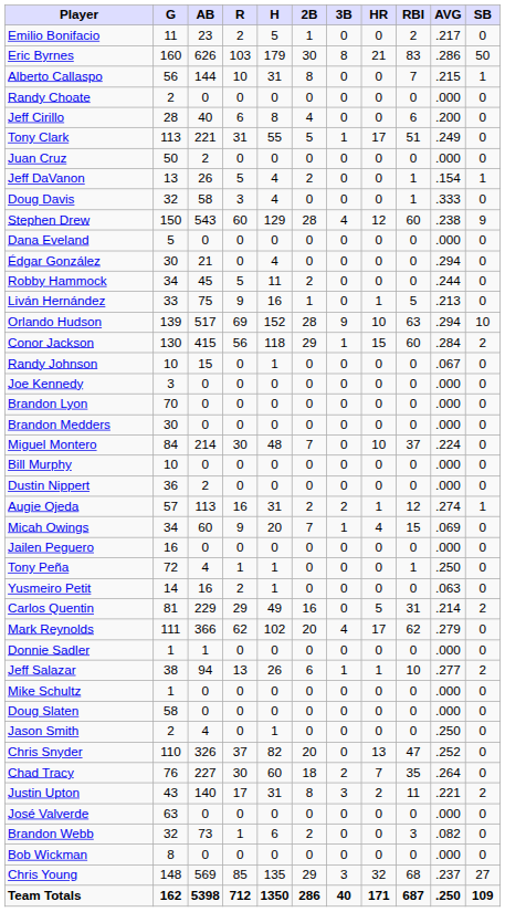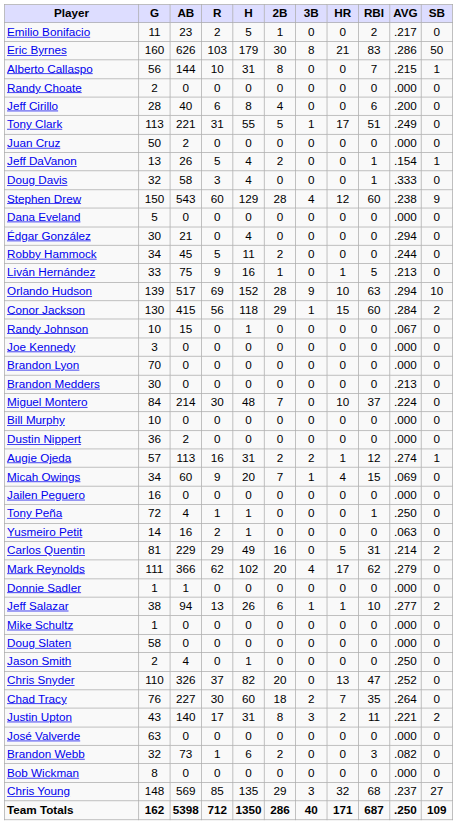 <table class="wikitable" style="text-align:center">
 <tr>
 <th style="background:#ddf; width:30%;">Player</th>
 <th style="background:#ddf; width:7%;">G</th>
 <th style="background:#ddf; width:7%;">AB</th>
 <th style="background:#ddf; width:7%;">R</th>
 <th style="background:#ddf; width:7%;">H</th>
 <th style="background:#ddf; width:7%;">2B</th>
 <th style="background:#ddf; width:7%;">3B</th>
 <th style="background:#ddf; width:7%;">HR</th>
 <th style="background:#ddf; width:7%;">RBI</th>
 <th style="background:#ddf; width:7%;">AVG</th>
 <th style="background:#ddf; width:7%;">SB</th>
 </tr>
 <tr>
 <td style="text-align:left"><a href='#'>Emilio Bonifacio</a></td>
 <td>11</td>
 <td>23</td>
 <td>2</td>
 <td>5</td>
 <td>1</td>
 <td>0</td>
 <td>0</td>
 <td>2</td>
 <td>.217</td>
 <td>0</td>
 </tr>
 <tr>
 <td style="text-align:left"><a href='#'>Eric Byrnes</a></td>
 <td>160</td>
 <td>626</td>
 <td>103</td>
 <td>179</td>
 <td>30</td>
 <td>8</td>
 <td>21</td>
 <td>83</td>
 <td>.286</td>
 <td>50</td>
 </tr>
 <tr>
 <td style="text-align:left"><a href='#'>Alberto Callaspo</a></td>
 <td>56</td>
 <td>144</td>
 <td>10</td>
 <td>31</td>
 <td>8</td>
 <td>0</td>
 <td>0</td>
 <td>7</td>
 <td>.215</td>
 <td>1</td>
 </tr>
 <tr>
 <td style="text-align:left"><a href='#'>Randy Choate</a></td>
 <td>2</td>
 <td>0</td>
 <td>0</td>
 <td>0</td>
 <td>0</td>
 <td>0</td>
 <td>0</td>
 <td>0</td>
 <td>.000</td>
 <td>0</td>
 </tr>
 <tr>
 <td style="text-align:left"><a href='#'>Jeff Cirillo</a></td>
 <td>28</td>
 <td>40</td>
 <td>6</td>
 <td>8</td>
 <td>4</td>
 <td>0</td>
 <td>0</td>
 <td>6</td>
 <td>.200</td>
 <td>0</td>
 </tr>
 <tr>
 <td style="text-align:left"><a href='#'>Tony Clark</a></td>
 <td>113</td>
 <td>221</td>
 <td>31</td>
 <td>55</td>
 <td>5</td>
 <td>1</td>
 <td>17</td>
 <td>51</td>
 <td>.249</td>
 <td>0</td>
 </tr>
 <tr>
 <td style="text-align:left"><a href='#'>Juan Cruz</a></td>
 <td>50</td>
 <td>2</td>
 <td>0</td>
 <td>0</td>
 <td>0</td>
 <td>0</td>
 <td>0</td>
 <td>0</td>
 <td>.000</td>
 <td>0</td>
 </tr>
 <tr>
 <td style="text-align:left"><a href='#'>Jeff DaVanon</a></td>
 <td>13</td>
 <td>26</td>
 <td>5</td>
 <td>4</td>
 <td>2</td>
 <td>0</td>
 <td>0</td>
 <td>1</td>
 <td>.154</td>
 <td>1</td>
 </tr>
 <tr>
 <td style="text-align:left"><a href='#'>Doug Davis</a></td>
 <td>32</td>
 <td>58</td>
 <td>3</td>
 <td>4</td>
 <td>0</td>
 <td>0</td>
 <td>0</td>
 <td>1</td>
 <td>.333</td>
 <td>0</td>
 </tr>
 <tr>
 <td style="text-align:left"><a href='#'>Stephen Drew</a></td>
 <td>150</td>
 <td>543</td>
 <td>60</td>
 <td>129</td>
 <td>28</td>
 <td>4</td>
 <td>12</td>
 <td>60</td>
 <td>.238</td>
 <td>9</td>
 </tr>
 <tr>
 <td style="text-align:left"><a href='#'>Dana Eveland</a></td>
 <td>5</td>
 <td>0</td>
 <td>0</td>
 <td>0</td>
 <td>0</td>
 <td>0</td>
 <td>0</td>
 <td>0</td>
 <td>.000</td>
 <td>0</td>
 </tr>
 <tr>
 <td style="text-align:left"><a href='#'>Édgar González</a></td>
 <td>30</td>
 <td>21</td>
 <td>0</td>
 <td>4</td>
 <td>0</td>
 <td>0</td>
 <td>0</td>
 <td>0</td>
 <td>.294</td>
 <td>0</td>
 </tr>
 <tr>
 <td style="text-align:left"><a href='#'>Robby Hammock</a></td>
 <td>34</td>
 <td>45</td>
 <td>5</td>
 <td>11</td>
 <td>2</td>
 <td>0</td>
 <td>0</td>
 <td>0</td>
 <td>.244</td>
 <td>0</td>
 </tr>
 <tr>
 <td style="text-align:left"><a href='#'>Liván Hernández</a></td>
 <td>33</td>
 <td>75</td>
 <td>9</td>
 <td>16</td>
 <td>1</td>
 <td>0</td>
 <td>1</td>
 <td>5</td>
 <td>.213</td>
 <td>0</td>
 </tr>
 <tr>
 <td style="text-align:left"><a href='#'>Orlando Hudson</a></td>
 <td>139</td>
 <td>517</td>
 <td>69</td>
 <td>152</td>
 <td>28</td>
 <td>9</td>
 <td>10</td>
 <td>63</td>
 <td>.294</td>
 <td>10</td>
 </tr>
 <tr>
 <td style="text-align:left"><a href='#'>Conor Jackson</a></td>
 <td>130</td>
 <td>415</td>
 <td>56</td>
 <td>118</td>
 <td>29</td>
 <td>1</td>
 <td>15</td>
 <td>60</td>
 <td>.284</td>
 <td>2</td>
 </tr>
 <tr>
 <td style="text-align:left"><a href='#'>Randy Johnson</a></td>
 <td>10</td>
 <td>15</td>
 <td>0</td>
 <td>1</td>
 <td>0</td>
 <td>0</td>
 <td>0</td>
 <td>0</td>
 <td>.067</td>
 <td>0</td>
 </tr>
 <tr>
 <td style="text-align:left"><a href='#'>Joe Kennedy</a></td>
 <td>3</td>
 <td>0</td>
 <td>0</td>
 <td>0</td>
 <td>0</td>
 <td>0</td>
 <td>0</td>
 <td>0</td>
 <td>.000</td>
 <td>0</td>
 </tr>
 <tr>
 <td style="text-align:left"><a href='#'>Brandon Lyon</a></td>
 <td>70</td>
 <td>0</td>
 <td>0</td>
 <td>0</td>
 <td>0</td>
 <td>0</td>
 <td>0</td>
 <td>0</td>
 <td>.000</td>
 <td>0</td>
 </tr>
 <tr>
 <td style="text-align:left"><a href='#'>Brandon Medders</a></td>
 <td>30</td>
 <td>0</td>
 <td>0</td>
 <td>0</td>
 <td>0</td>
 <td>0</td>
 <td>0</td>
 <td>0</td>
-<td>.000</td>
+<td>.213</td>
 <td>0</td>
 </tr>
 <tr>
 <td style="text-align:left"><a href='#'>Miguel Montero</a></td>
 <td>84</td>
 <td>214</td>
 <td>30</td>
 <td>48</td>
 <td>7</td>
 <td>0</td>
 <td>10</td>
 <td>37</td>
 <td>.224</td>
 <td>0</td>
 </tr>
 <tr>
 <td style="text-align:left"><a href='#'>Bill Murphy</a></td>
 <td>10</td>
 <td>0</td>
 <td>0</td>
 <td>0</td>
 <td>0</td>
 <td>0</td>
 <td>0</td>
 <td>0</td>
 <td>.000</td>
 <td>0</td>
 </tr>
 <tr>
 <td style="text-align:left"><a href='#'>Dustin Nippert</a></td>
 <td>36</td>
 <td>2</td>
 <td>0</td>
 <td>0</td>
 <td>0</td>
 <td>0</td>
 <td>0</td>
 <td>0</td>
 <td>.000</td>
 <td>0</td>
 </tr>
 <tr>
 <td style="text-align:left"><a href='#'>Augie Ojeda</a></td>
 <td>57</td>
 <td>113</td>
 <td>16</td>
 <td>31</td>
 <td>2</td>
 <td>2</td>
 <td>1</td>
 <td>12</td>
 <td>.274</td>
 <td>1</td>
 </tr>
 <tr>
 <td style="text-align:left"><a href='#'>Micah Owings</a></td>
 <td>34</td>
 <td>60</td>
 <td>9</td>
 <td>20</td>
 <td>7</td>
 <td>1</td>
 <td>4</td>
 <td>15</td>
 <td>.069</td>
 <td>0</td>
 </tr>
 <tr>
 <td style="text-align:left"><a href='#'>Jailen Peguero</a></td>
 <td>16</td>
 <td>0</td>
 <td>0</td>
 <td>0</td>
 <td>0</td>
 <td>0</td>
 <td>0</td>
 <td>0</td>
 <td>.000</td>
 <td>0</td>
 </tr>
 <tr>
 <td style="text-align:left"><a href='#'>Tony Peña</a></td>
 <td>72</td>
 <td>4</td>
 <td>1</td>
 <td>1</td>
 <td>0</td>
 <td>0</td>
 <td>0</td>
 <td>1</td>
 <td>.250</td>
 <td>0</td>
 </tr>
 <tr>
 <td style="text-align:left"><a href='#'>Yusmeiro Petit</a></td>
 <td>14</td>
 <td>16</td>
 <td>2</td>
 <td>1</td>
 <td>0</td>
 <td>0</td>
 <td>0</td>
 <td>0</td>
 <td>.063</td>
 <td>0</td>
 </tr>
 <tr>
 <td style="text-align:left"><a href='#'>Carlos Quentin</a></td>
 <td>81</td>
 <td>229</td>
 <td>29</td>
 <td>49</td>
 <td>16</td>
 <td>0</td>
 <td>5</td>
 <td>31</td>
 <td>.214</td>
 <td>2</td>
 </tr>
 <tr>
 <td style="text-align:left"><a href='#'>Mark Reynolds</a></td>
 <td>111</td>
 <td>366</td>
 <td>62</td>
 <td>102</td>
 <td>20</td>
 <td>4</td>
 <td>17</td>
 <td>62</td>
 <td>.279</td>
 <td>0</td>
 </tr>
 <tr>
 <td style="text-align:left"><a href='#'>Donnie Sadler</a></td>
 <td>1</td>
 <td>1</td>
 <td>0</td>
 <td>0</td>
 <td>0</td>
 <td>0</td>
 <td>0</td>
 <td>0</td>
 <td>.000</td>
 <td>0</td>
 </tr>
 <tr>
 <td style="text-align:left"><a href='#'>Jeff Salazar</a></td>
 <td>38</td>
 <td>94</td>
 <td>13</td>
 <td>26</td>
 <td>6</td>
 <td>1</td>
 <td>1</td>
 <td>10</td>
 <td>.277</td>
 <td>2</td>
 </tr>
 <tr>
 <td style="text-align:left"><a href='#'>Mike Schultz</a></td>
 <td>1</td>
 <td>0</td>
 <td>0</td>
 <td>0</td>
 <td>0</td>
 <td>0</td>
 <td>0</td>
 <td>0</td>
 <td>.000</td>
 <td>0</td>
 </tr>
 <tr>
 <td style="text-align:left"><a href='#'>Doug Slaten</a></td>
 <td>58</td>
 <td>0</td>
 <td>0</td>
 <td>0</td>
 <td>0</td>
 <td>0</td>
 <td>0</td>
 <td>0</td>
 <td>.000</td>
 <td>0</td>
 </tr>
 <tr>
 <td style="text-align:left"><a href='#'>Jason Smith</a></td>
 <td>2</td>
 <td>4</td>
 <td>0</td>
 <td>1</td>
 <td>0</td>
 <td>0</td>
 <td>0</td>
 <td>0</td>
 <td>.250</td>
 <td>0</td>
 </tr>
 <tr>
 <td style="text-align:left"><a href='#'>Chris Snyder</a></td>
 <td>110</td>
 <td>326</td>
 <td>37</td>
 <td>82</td>
 <td>20</td>
 <td>0</td>
 <td>13</td>
 <td>47</td>
 <td>.252</td>
 <td>0</td>
 </tr>
 <tr>
 <td style="text-align:left"><a href='#'>Chad Tracy</a></td>
 <td>76</td>
 <td>227</td>
 <td>30</td>
 <td>60</td>
 <td>18</td>
 <td>2</td>
 <td>7</td>
 <td>35</td>
 <td>.264</td>
 <td>0</td>
 </tr>
 <tr>
 <td style="text-align:left"><a href='#'>Justin Upton</a></td>
 <td>43</td>
 <td>140</td>
 <td>17</td>
 <td>31</td>
 <td>8</td>
 <td>3</td>
 <td>2</td>
 <td>11</td>
 <td>.221</td>
 <td>2</td>
 </tr>
 <tr>
 <td style="text-align:left"><a href='#'>José Valverde</a></td>
 <td>63</td>
 <td>0</td>
 <td>0</td>
 <td>0</td>
 <td>0</td>
 <td>0</td>
 <td>0</td>
 <td>0</td>
 <td>.000</td>
 <td>0</td>
 </tr>
 <tr>
 <td style="text-align:left"><a href='#'>Brandon Webb</a></td>
 <td>32</td>
 <td>73</td>
 <td>1</td>
 <td>6</td>
 <td>2</td>
 <td>0</td>
 <td>0</td>
 <td>3</td>
 <td>.082</td>
 <td>0</td>
 </tr>
 <tr>
 <td style="text-align:left"><a href='#'>Bob Wickman</a></td>
 <td>8</td>
 <td>0</td>
 <td>0</td>
 <td>0</td>
 <td>0</td>
 <td>0</td>
 <td>0</td>
 <td>0</td>
 <td>.000</td>
 <td>0</td>
 </tr>
 <tr>
 <td style="text-align:left"><a href='#'>Chris Young</a></td>
 <td>148</td>
 <td>569</td>
 <td>85</td>
 <td>135</td>
 <td>29</td>
 <td>3</td>
 <td>32</td>
 <td>68</td>
 <td>.237</td>
 <td>27</td>
 </tr>
 <tr>
 <td style="text-align:left"><strong>Team Totals</strong></td>
 <td><strong>162</strong></td>
 <td><strong>5398</strong></td>
 <td><strong>712</strong></td>
 <td><strong>1350</strong></td>
 <td><strong>286</strong></td>
 <td><strong>40</strong></td>
 <td><strong>171</strong></td>
 <td><strong>687</strong></td>
 <td><strong>.250</strong></td>
 <td><strong>109</strong></td>
 </tr>
 </table>
